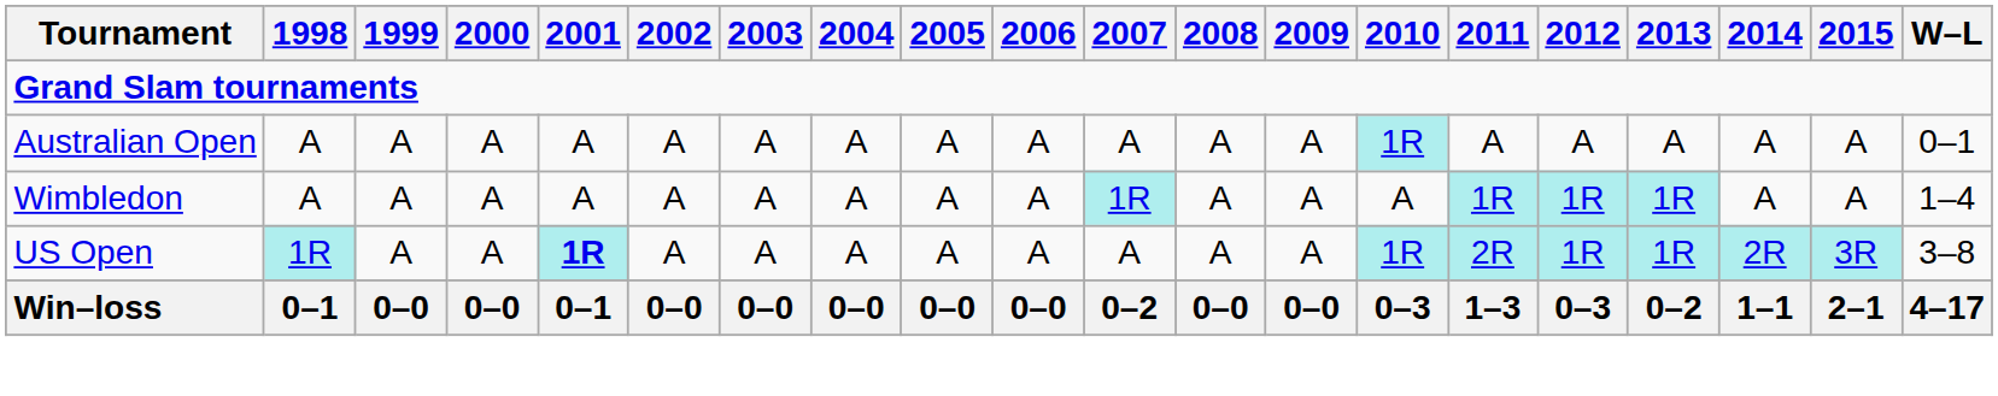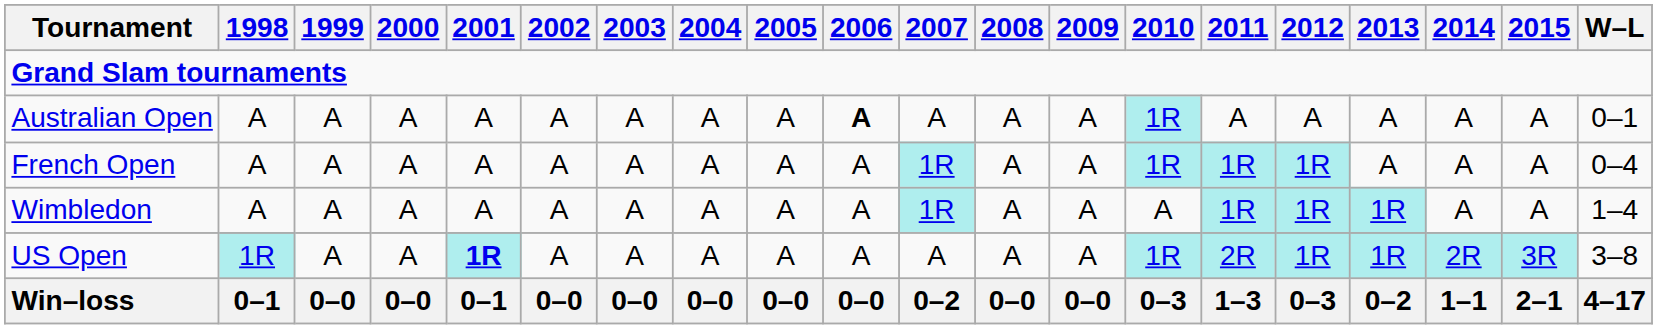 <table class=wikitable style=text-align:center;font-size:97%>
 <tr>
 <th>Tournament</th>
 <th><a href='#'>1998</a></th>
 <th><a href='#'>1999</a></th>
 <th><a href='#'>2000</a></th>
 <th><a href='#'>2001</a></th>
 <th><a href='#'>2002</a></th>
 <th><a href='#'>2003</a></th>
 <th><a href='#'>2004</a></th>
 <th><a href='#'>2005</a></th>
 <th><a href='#'>2006</a></th>
 <th><a href='#'>2007</a></th>
 <th><a href='#'>2008</a></th>
 <th><a href='#'>2009</a></th>
 <th><a href='#'>2010</a></th>
 <th><a href='#'>2011</a></th>
 <th><a href='#'>2012</a></th>
 <th><a href='#'>2013</a></th>
 <th><a href='#'>2014</a></th>
 <th><a href='#'>2015</a></th>
 <th>W–L</th>
 </tr>
 <tr>
 <td colspan="20" style="text-align:left;"><strong><a href='#'>Grand Slam tournaments</a></strong></td>
 </tr>
 <tr>
 <td align=left><a href='#'>Australian Open</a></td>
 <td>A</td>
 <td>A</td>
 <td>A</td>
 <td>A</td>
 <td>A</td>
 <td>A</td>
 <td>A</td>
 <td>A</td>
-<td>A</td>
+<td><strong>A</strong></td>
 <td>A</td>
 <td>A</td>
 <td>A</td>
 <td bgcolor=afeeee><a href='#'>1R</a></td>
 <td>A</td>
 <td>A</td>
 <td>A</td>
 <td>A</td>
 <td>A</td>
 <td>0–1</td>
+</tr>
+<tr>
+<td align=left><a href='#'>French Open</a></td>
+<td>A</td>
+<td>A</td>
+<td>A</td>
+<td>A</td>
+<td>A</td>
+<td>A</td>
+<td>A</td>
+<td>A</td>
+<td>A</td>
+<td bgcolor=afeeee><a href='#'>1R</a></td>
+<td>A</td>
+<td>A</td>
+<td bgcolor=afeeee><a href='#'>1R</a></td>
+<td bgcolor=afeeee><a href='#'>1R</a></td>
+<td bgcolor=afeeee><a href='#'>1R</a></td>
+<td>A</td>
+<td>A</td>
+<td>A</td>
+<td>0–4</td>
 </tr>
 <tr>
 <td align=left><a href='#'>Wimbledon</a></td>
 <td>A</td>
 <td>A</td>
 <td>A</td>
 <td>A</td>
 <td>A</td>
 <td>A</td>
 <td>A</td>
 <td>A</td>
 <td>A</td>
 <td bgcolor=afeeee><a href='#'>1R</a></td>
 <td>A</td>
 <td>A</td>
 <td>A</td>
 <td bgcolor=afeeee><a href='#'>1R</a></td>
 <td bgcolor=afeeee><a href='#'>1R</a></td>
 <td bgcolor=afeeee><a href='#'>1R</a></td>
 <td>A</td>
 <td>A</td>
 <td>1–4</td>
 </tr>
 <tr>
 <td align=left><a href='#'>US Open</a></td>
 <td bgcolor=afeeee><a href='#'>1R</a></td>
 <td>A</td>
 <td>A</td>
 <td bgcolor=afeeee><strong><a href='#'>1R</a></strong></td>
 <td>A</td>
 <td>A</td>
 <td>A</td>
 <td>A</td>
 <td>A</td>
 <td>A</td>
 <td>A</td>
 <td>A</td>
 <td bgcolor=afeeee><a href='#'>1R</a></td>
 <td bgcolor=afeeee><a href='#'>2R</a></td>
 <td bgcolor=afeeee><a href='#'>1R</a></td>
 <td bgcolor=afeeee><a href='#'>1R</a></td>
 <td bgcolor=afeeee><a href='#'>2R</a></td>
 <td bgcolor=afeeee><a href='#'>3R</a></td>
 <td>3–8</td>
 </tr>
 <tr>
 <th style=text-align:left>Win–loss</th>
 <th>0–1</th>
 <th>0–0</th>
 <th>0–0</th>
 <th>0–1</th>
 <th>0–0</th>
 <th>0–0</th>
 <th>0–0</th>
 <th>0–0</th>
 <th>0–0</th>
 <th>0–2</th>
 <th>0–0</th>
 <th>0–0</th>
 <th>0–3</th>
 <th>1–3</th>
 <th>0–3</th>
 <th>0–2</th>
 <th>1–1</th>
 <th>2–1</th>
 <th>4–17</th>
 </tr>
 </table>
